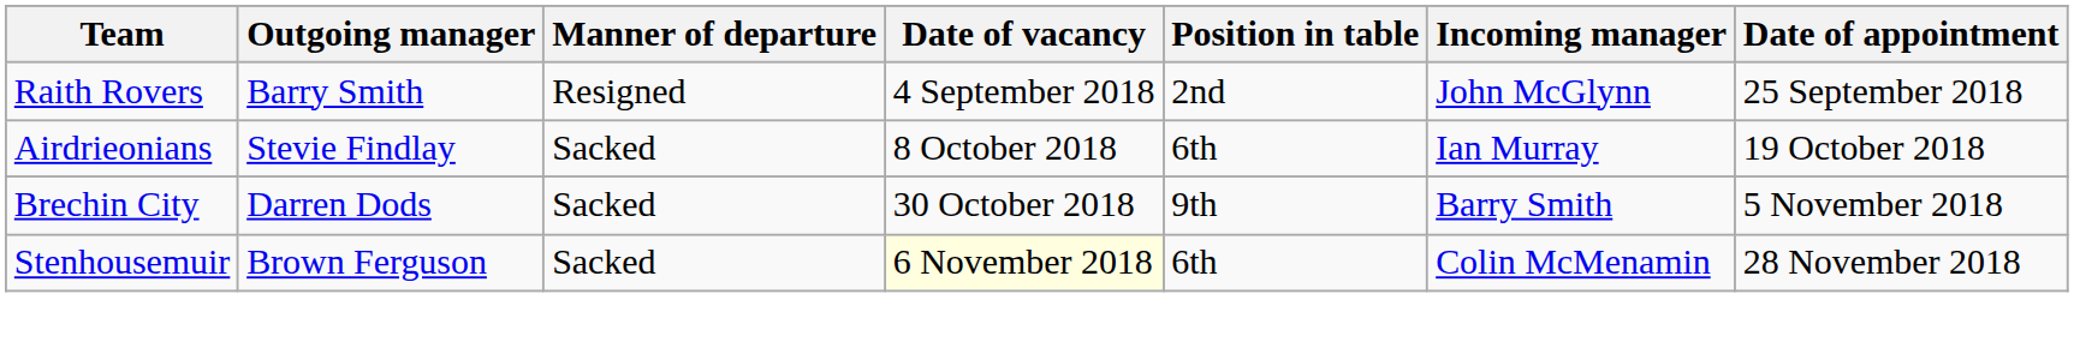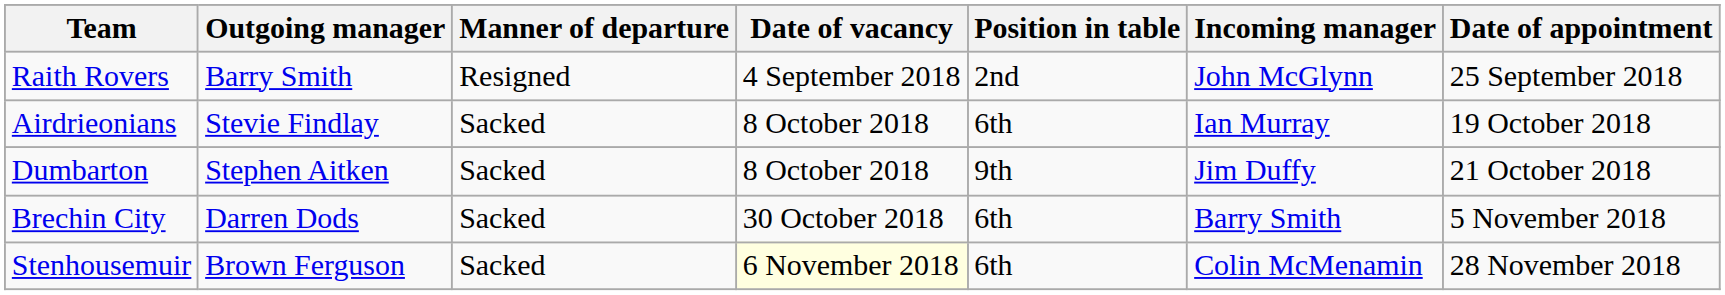 <table class="wikitable sortable">
 <tr>
 <th>Team</th>
 <th>Outgoing manager</th>
 <th>Manner of departure</th>
 <th>Date of vacancy</th>
 <th>Position in table</th>
 <th>Incoming manager</th>
 <th>Date of appointment</th>
 </tr>
 <tr>
 <td><a href='#'>Raith Rovers</a></td>
 <td> <a href='#'>Barry Smith</a></td>
 <td>Resigned</td>
 <td>4 September 2018</td>
 <td>2nd</td>
 <td> <a href='#'>John McGlynn</a></td>
 <td>25 September 2018</td>
 </tr>
 <tr>
 <td><a href='#'>Airdrieonians</a></td>
 <td> <a href='#'>Stevie Findlay</a></td>
 <td>Sacked</td>
 <td>8 October 2018</td>
 <td>6th</td>
 <td> <a href='#'>Ian Murray</a></td>
 <td>19 October 2018</td>
 </tr>
 <tr>
+<td><a href='#'>Dumbarton</a></td>
+<td> <a href='#'>Stephen Aitken</a></td>
+<td>Sacked</td>
+<td>8 October 2018</td>
+<td>9th</td>
+<td> <a href='#'>Jim Duffy</a></td>
+<td>21 October 2018</td>
+</tr>
+<tr>
 <td><a href='#'>Brechin City</a></td>
 <td> <a href='#'>Darren Dods</a></td>
 <td>Sacked</td>
 <td>30 October 2018</td>
-<td>9th</td>
+<td>6th</td>
 <td> <a href='#'>Barry Smith</a></td>
 <td>5 November 2018</td>
 </tr>
 <tr>
 <td><a href='#'>Stenhousemuir</a></td>
 <td> <a href='#'>Brown Ferguson</a></td>
 <td>Sacked</td>
 <td style="background: lightyellow;">6 November 2018</td>
 <td>6th</td>
 <td> <a href='#'>Colin McMenamin</a></td>
 <td>28 November 2018</td>
 </tr>
 </table>
